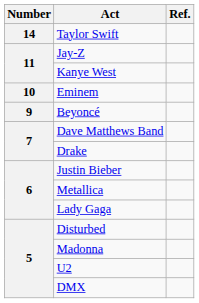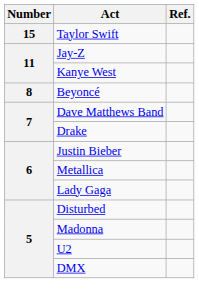 <table class="wikitable sortable">
 <tr>
 <th scope="col">Number</th>
 <th scope="col">Act</th>
 <th scope="col" class="unsortable">Ref.</th>
 </tr>
 <tr>
-<th scope="row">14</th>
+<th scope="row">15</th>
 <td><a href='#'>Taylor Swift</a></td>
 <td></td>
 </tr>
 <tr>
 <th rowspan="2" scope="row">11</th>
 <td><a href='#'>Jay-Z</a></td>
 <td></td>
 </tr>
 <tr>
 <td><a href='#'>Kanye West</a></td>
 <td></td>
 </tr>
 <tr>
-<th scope="row">10</th>
-<td><a href='#'>Eminem</a></td>
-<td></td>
-</tr>
-<tr>
-<th scope="row">9</th>
+<th scope="row">8</th>
 <td><a href='#'>Beyoncé</a></td>
 <td></td>
 </tr>
 <tr>
 <th rowspan="2" scope="row">7</th>
 <td><a href='#'>Dave Matthews Band</a></td>
 <td></td>
 </tr>
 <tr>
 <td><a href='#'>Drake</a></td>
 <td></td>
 </tr>
 <tr>
 <th rowspan="3" scope="row">6</th>
 <td><a href='#'>Justin Bieber</a></td>
 <td></td>
 </tr>
 <tr>
 <td><a href='#'>Metallica</a></td>
 <td></td>
 </tr>
 <tr>
 <td><a href='#'>Lady Gaga</a></td>
 <td></td>
 </tr>
 <tr>
 <th rowspan="4" scope="row">5</th>
 <td><a href='#'>Disturbed</a></td>
 <td></td>
 </tr>
 <tr>
 <td><a href='#'>Madonna</a></td>
 <td></td>
 </tr>
 <tr>
 <td><a href='#'>U2</a></td>
 <td></td>
 </tr>
 <tr>
 <td><a href='#'>DMX</a></td>
 <td></td>
 </tr>
 </table>
